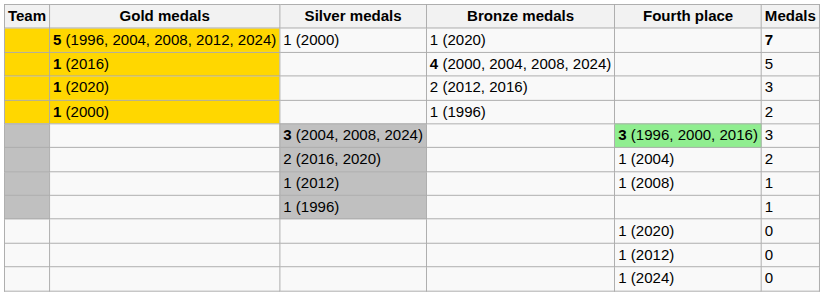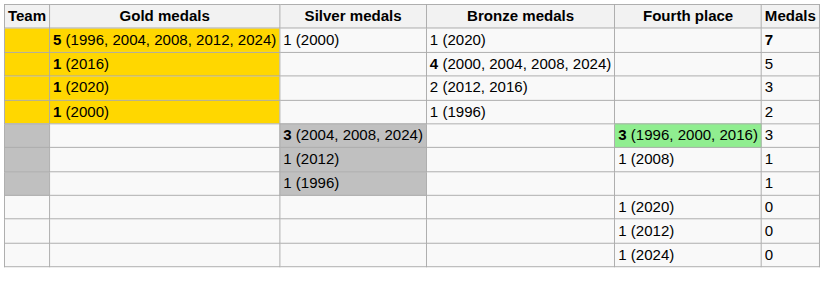 <table class=wikitable>
 <tr>
 <th>Team</th>
 <th>Gold medals</th>
 <th>Silver medals</th>
 <th>Bronze medals</th>
 <th>Fourth place</th>
 <th>Medals</th>
 </tr>
 <tr>
 <td bgcolor=gold></td>
 <td bgcolor=gold><strong>5</strong> (1996, 2004, 2008, 2012, 2024)</td>
 <td>1 (2000)</td>
 <td>1 (2020)</td>
 <td></td>
 <td><strong>7</strong></td>
 </tr>
 <tr>
 <td bgcolor=gold></td>
 <td bgcolor=gold><strong>1</strong> (2016)</td>
 <td></td>
 <td><strong>4</strong> (2000, 2004, 2008, 2024)</td>
 <td></td>
 <td>5</td>
 </tr>
 <tr>
 <td bgcolor=gold></td>
 <td bgcolor=gold><strong>1</strong> (2020)</td>
 <td></td>
 <td>2 (2012, 2016)</td>
 <td></td>
 <td>3</td>
 </tr>
 <tr>
 <td bgcolor=gold></td>
 <td bgcolor=gold><strong>1</strong> (2000)</td>
 <td></td>
 <td>1 (1996)</td>
 <td></td>
 <td>2</td>
 </tr>
 <tr>
 <td bgcolor=silver></td>
 <td></td>
 <td bgcolor=silver><strong>3</strong> (2004, 2008, 2024)</td>
 <td></td>
 <td style="background: lightgreen;"><strong>3</strong> (1996, 2000, 2016)</td>
 <td>3</td>
 </tr>
 <tr>
 <td bgcolor=silver></td>
 <td></td>
-<td bgcolor=silver>2 (2016, 2020)</td>
-<td></td>
-<td>1 (2004)</td>
-<td>2</td>
-</tr>
-<tr>
-<td bgcolor=silver></td>
-<td></td>
 <td bgcolor=silver>1 (2012)</td>
 <td></td>
 <td>1 (2008)</td>
 <td>1</td>
 </tr>
 <tr>
 <td bgcolor=silver></td>
 <td></td>
 <td bgcolor=silver>1 (1996)</td>
 <td></td>
 <td></td>
 <td>1</td>
 </tr>
 <tr>
 <td></td>
 <td></td>
 <td></td>
 <td></td>
 <td>1 (2020)</td>
 <td>0</td>
 </tr>
 <tr>
 <td></td>
 <td></td>
 <td></td>
 <td></td>
 <td>1 (2012)</td>
 <td>0</td>
 </tr>
 <tr>
 <td></td>
 <td></td>
 <td></td>
 <td></td>
 <td>1 (2024)</td>
 <td>0</td>
 </tr>
 </table>
